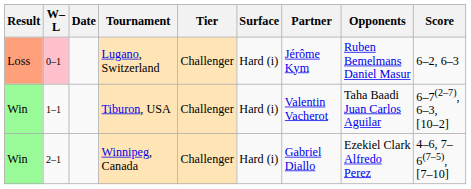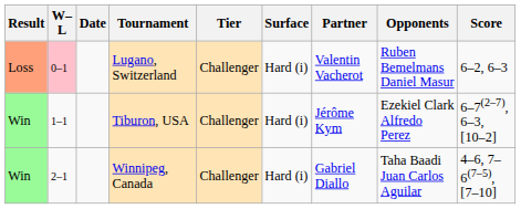 <table class="sortable wikitable">
 <tr>
 <th>Result</th>
 <th class="unsortable">W–L</th>
 <th>Date</th>
 <th>Tournament</th>
 <th>Tier</th>
 <th>Surface</th>
 <th>Partner</th>
 <th>Opponents</th>
 <th class="unsortable">Score</th>
 </tr>
 <tr>
 <td bgcolor=FFA07A>Loss</td>
 <td style="background: pink;"><small>0–1</small></td>
 <td><a href='#'></a></td>
 <td style="background:moccasin;"><a href='#'>Lugano</a>, Switzerland</td>
 <td style="background:moccasin;">Challenger</td>
 <td>Hard (i)</td>
-<td> <a href='#'>Jérôme Kym</a></td>
+<td> <a href='#'>Valentin Vacherot</a></td>
 <td> <a href='#'>Ruben Bemelmans</a><br> <a href='#'>Daniel Masur</a></td>
 <td>6–2, 6–3</td>
 </tr>
 <tr>
 <td bgcolor=98FB98>Win</td>
 <td><small>1–1</small></td>
 <td><a href='#'></a></td>
 <td style="background:moccasin;"><a href='#'>Tiburon</a>, USA</td>
 <td style="background:moccasin;">Challenger</td>
 <td>Hard (i)</td>
-<td> <a href='#'>Valentin Vacherot</a></td>
-<td> Taha Baadi <br>  <a href='#'>Juan Carlos Aguilar</a></td>
+<td> <a href='#'>Jérôme Kym</a></td>
+<td> Ezekiel Clark<br>  <a href='#'>Alfredo Perez</a></td>
 <td>6–7<sup>(2–7)</sup>, 6–3, [10–2]</td>
 </tr>
 <tr>
 <td bgcolor=98fb98>Win</td>
 <td><small>2–1</small></td>
 <td><a href='#'></a></td>
 <td bgcolor=moccasin><a href='#'>Winnipeg</a>, Canada</td>
 <td bgcolor=moccasin>Challenger</td>
 <td>Hard (i)</td>
 <td> <a href='#'>Gabriel Diallo</a></td>
-<td> Ezekiel Clark<br>  <a href='#'>Alfredo Perez</a></td>
+<td> Taha Baadi <br>  <a href='#'>Juan Carlos Aguilar</a></td>
 <td>4–6, 7–6<sup>(7–5)</sup>, [7–10]</td>
 </tr>
 </table>
